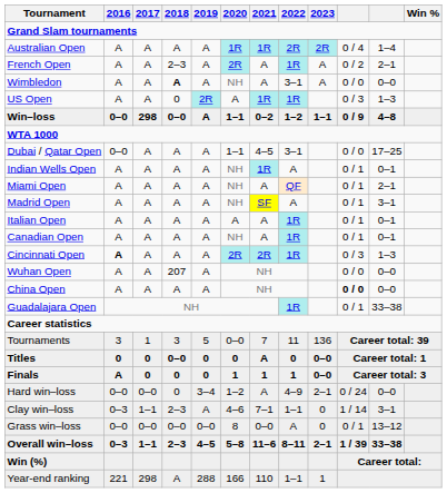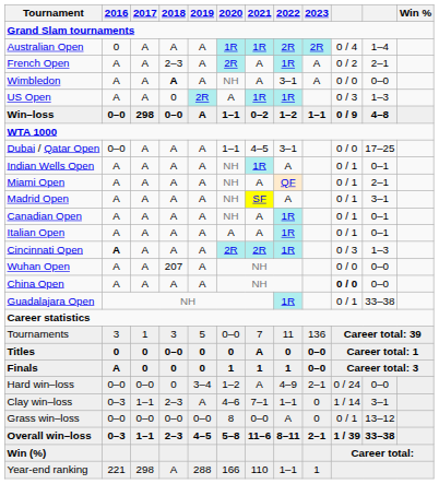 <table class=wikitable style=text-align:center>
 <tr>
 <th>Tournament</th>
 <th><a href='#'>2016</a></th>
 <th><a href='#'>2017</a></th>
 <th><a href='#'>2018</a></th>
 <th><a href='#'>2019</a></th>
 <th><a href='#'>2020</a></th>
 <th><a href='#'>2021</a></th>
 <th><a href='#'>2022</a></th>
 <th><a href='#'>2023</a></th>
 <th></th>
 <th></th>
 <th>Win %</th>
 </tr>
 <tr>
 <td colspan="12" style="text-align:left"><strong><a href='#'>Grand Slam tournaments</a></strong></td>
 </tr>
 <tr>
 <td align=left><a href='#'>Australian Open</a></td>
-<td>A</td>
+<td>0</td>
 <td>A</td>
 <td>A</td>
 <td>A</td>
 <td bgcolor=afeeee><a href='#'>1R</a></td>
 <td bgcolor=afeeee><a href='#'>1R</a></td>
 <td bgcolor=afeeee><a href='#'>2R</a></td>
 <td bgcolor=afeeee><a href='#'>2R</a></td>
 <td>0 / 4</td>
 <td>1–4</td>
 <td></td>
 </tr>
 <tr>
 <td align=left><a href='#'>French Open</a></td>
 <td>A</td>
 <td>A</td>
 <td>2–3</td>
 <td>A</td>
 <td bgcolor=afeeee><a href='#'>2R</a></td>
 <td>A</td>
 <td bgcolor=afeeee><a href='#'>1R</a></td>
 <td>A</td>
 <td>0 / 2</td>
 <td>2–1</td>
 <td></td>
 </tr>
 <tr>
 <td align=left><a href='#'>Wimbledon</a></td>
 <td>A</td>
 <td>A</td>
 <td><strong>A</strong></td>
 <td>A</td>
 <td style=color:#767676>NH</td>
 <td>A</td>
 <td>3–1</td>
 <td>A</td>
 <td>0 / 0</td>
 <td>0–0</td>
 <td></td>
 </tr>
 <tr>
 <td align=left><a href='#'>US Open</a></td>
 <td>A</td>
 <td>A</td>
 <td>0</td>
 <td bgcolor=afeeee><a href='#'>2R</a></td>
 <td>A</td>
 <td bgcolor=afeeee><a href='#'>1R</a></td>
 <td bgcolor=afeeee><a href='#'>1R</a></td>
 <td></td>
 <td>0 / 3</td>
 <td>1–3</td>
 <td></td>
 </tr>
 <tr style=font-weight:bold;background:#efefef>
 <td style=text-align:left>Win–loss</td>
 <td>0–0</td>
 <td>298</td>
 <td>0–0</td>
 <td>A</td>
 <td>1–1</td>
 <td>0–2</td>
 <td>1–2</td>
 <td>1–1</td>
 <td>0 / 9</td>
 <td>4–8</td>
 <td></td>
 </tr>
 <tr>
 <td colspan="12" align="left"><strong><a href='#'>WTA 1000</a></strong></td>
 </tr>
 <tr>
 <td align=left><a href='#'>Dubai</a> / <a href='#'>Qatar Open</a></td>
 <td>0–0</td>
 <td>A</td>
 <td>A</td>
 <td>A</td>
 <td>1–1</td>
 <td>4–5</td>
 <td>3–1</td>
 <td></td>
 <td>0 / 0</td>
 <td>17–25</td>
 <td></td>
 </tr>
 <tr>
 <td align=left><a href='#'>Indian Wells Open</a></td>
 <td>A</td>
 <td>A</td>
 <td>A</td>
 <td>A</td>
 <td style="color:#767676">NH</td>
 <td bgcolor=afeeee><a href='#'>1R</a></td>
 <td>A</td>
 <td></td>
 <td>0 / 1</td>
 <td>0–1</td>
 <td></td>
 </tr>
 <tr>
 <td align=left><a href='#'>Miami Open</a></td>
 <td>A</td>
 <td>A</td>
 <td>A</td>
 <td>A</td>
 <td style="color:#767676">NH</td>
 <td>A</td>
 <td bgcolor=ffebcd><a href='#'>QF</a></td>
 <td></td>
 <td>0 / 1</td>
 <td>2–1</td>
 <td></td>
 </tr>
 <tr>
 <td align=left><a href='#'>Madrid Open</a></td>
 <td>A</td>
 <td>A</td>
 <td>A</td>
 <td>A</td>
 <td style="color:#767676">NH</td>
 <td bgcolor=yellow><a href='#'>SF</a></td>
 <td>A</td>
 <td></td>
 <td>0 / 1</td>
 <td>3–1</td>
 <td></td>
 </tr>
 <tr>
-<td align=left><a href='#'>Italian Open</a></td>
+<td align=left><a href='#'>Canadian Open</a></td>
 <td>A</td>
 <td>A</td>
 <td>A</td>
 <td>A</td>
-<td>A</td>
+<td style=color:#767676>NH</td>
 <td>A</td>
 <td bgcolor=afeeee><a href='#'>1R</a></td>
 <td></td>
 <td>0 / 1</td>
 <td>0–1</td>
 <td></td>
 </tr>
 <tr>
-<td align=left><a href='#'>Canadian Open</a></td>
+<td align=left><a href='#'>Italian Open</a></td>
 <td>A</td>
 <td>A</td>
 <td>A</td>
 <td>A</td>
-<td style=color:#767676>NH</td>
+<td>A</td>
 <td>A</td>
 <td bgcolor=afeeee><a href='#'>1R</a></td>
 <td></td>
 <td>0 / 1</td>
 <td>0–1</td>
 <td></td>
 </tr>
 <tr>
 <td align=left><a href='#'>Cincinnati Open</a></td>
 <td><strong>A</strong></td>
 <td>A</td>
 <td>A</td>
 <td>A</td>
 <td bgcolor=afeeee><a href='#'>2R</a></td>
 <td bgcolor=afeeee><a href='#'>2R</a></td>
 <td bgcolor=afeeee><a href='#'>1R</a></td>
 <td></td>
 <td>0 / 3</td>
 <td>1–3</td>
 <td></td>
 </tr>
 <tr>
 <td align=left><a href='#'>Wuhan Open</a></td>
 <td>A</td>
 <td>A</td>
 <td>207</td>
 <td>A</td>
 <td colspan="3" style="color:#767676">NH</td>
 <td></td>
 <td>0 / 0</td>
 <td>0–0</td>
 <td></td>
 </tr>
 <tr>
 <td align=left><a href='#'>China Open</a></td>
 <td>A</td>
 <td>A</td>
 <td>A</td>
 <td>A</td>
 <td style="color:#767676" colspan="3">NH</td>
 <td></td>
 <td><strong>0 / 0</strong></td>
 <td>0–0</td>
 <td></td>
 </tr>
 <tr>
 <td align=left><a href='#'>Guadalajara Open</a></td>
 <td style="color:#767676" colspan="6">NH</td>
 <td bgcolor=afeeee><a href='#'>1R</a></td>
 <td></td>
 <td>0 / 1</td>
 <td>33–38</td>
 <td></td>
 </tr>
 <tr>
 <td colspan="12" align="left"><strong>Career statistics</strong></td>
 </tr>
 <tr bgcolor=efefef>
 <td style=text-align:left>Tournaments</td>
 <td>3</td>
 <td>1</td>
 <td>3</td>
 <td>5</td>
 <td>0–0</td>
 <td>7</td>
 <td>11</td>
 <td>136</td>
 <td colspan="3"><strong>Career total: 39</strong></td>
 </tr>
 <tr style=font-weight:bold;background:#efefef>
 <td style=text-align:left>Titles</td>
 <td>0</td>
 <td>0</td>
 <td>0–0</td>
 <td>0</td>
 <td>0</td>
 <td>A</td>
 <td>0</td>
 <td>0–0</td>
 <td colspan=3>Career total: 1</td>
 </tr>
 <tr style=font-weight:bold;background:#efefef>
 <td style=text-align:left>Finals</td>
 <td>A</td>
 <td>0</td>
 <td>0</td>
 <td>0</td>
 <td>1</td>
 <td>1</td>
 <td>1</td>
 <td>0–0</td>
 <td colspan=3>Career total: 3</td>
 </tr>
 <tr bgcolor=efefef>
 <td align=left>Hard win–loss</td>
 <td>0–0</td>
 <td>0–0</td>
 <td>0</td>
 <td>3–4</td>
 <td>1–2</td>
 <td>A</td>
 <td>4–9</td>
 <td>2–1</td>
 <td>0 / 24</td>
 <td>0–0</td>
 <td></td>
 </tr>
 <tr bgcolor=efefef>
 <td align=left>Clay win–loss</td>
 <td>0–3</td>
 <td>1–1</td>
 <td>2–3</td>
 <td>A</td>
 <td>4–6</td>
 <td>7–1</td>
 <td>1–1</td>
 <td>0</td>
 <td>1 / 14</td>
 <td>3–1</td>
 <td></td>
 </tr>
 <tr bgcolor=efefef>
 <td align=left>Grass win–loss</td>
 <td>0–0</td>
 <td>0–0</td>
 <td>0–0</td>
 <td>0–0</td>
 <td>8</td>
 <td>0–0</td>
 <td>A</td>
 <td>0</td>
 <td>0 / 1</td>
 <td>13–12</td>
 <td></td>
 </tr>
 <tr style=font-weight:bold;background:#efefef>
 <td style=text-align:left>Overall win–loss</td>
 <td>0–3</td>
 <td>1–1</td>
 <td>2–3</td>
 <td>4–5</td>
 <td>5–8</td>
 <td>11–6</td>
 <td>8–11</td>
 <td>2–1</td>
 <td>1 / 39</td>
 <td>33–38</td>
 <td></td>
 </tr>
 <tr style=font-weight:bold;background:#efefef>
 <td style=text-align:left>Win (%)</td>
 <td></td>
 <td></td>
 <td></td>
 <td></td>
 <td></td>
 <td></td>
 <td></td>
 <td></td>
 <td colspan="3">Career total: </td>
 </tr>
 <tr bgcolor=efefef>
 <td align=left>Year-end ranking</td>
 <td>221</td>
 <td>298</td>
 <td>A</td>
 <td>288</td>
 <td>166</td>
 <td>110</td>
 <td>1–1</td>
 <td>1</td>
 <td colspan=3></td>
 </tr>
 </table>
